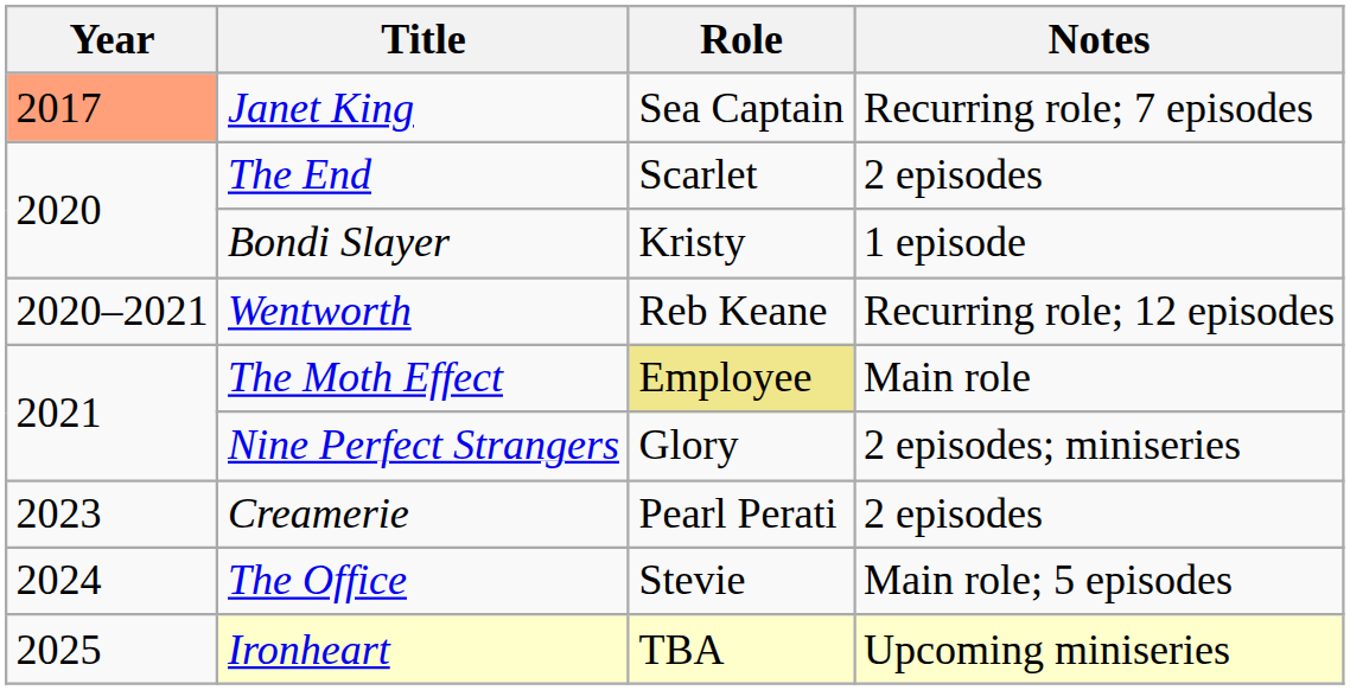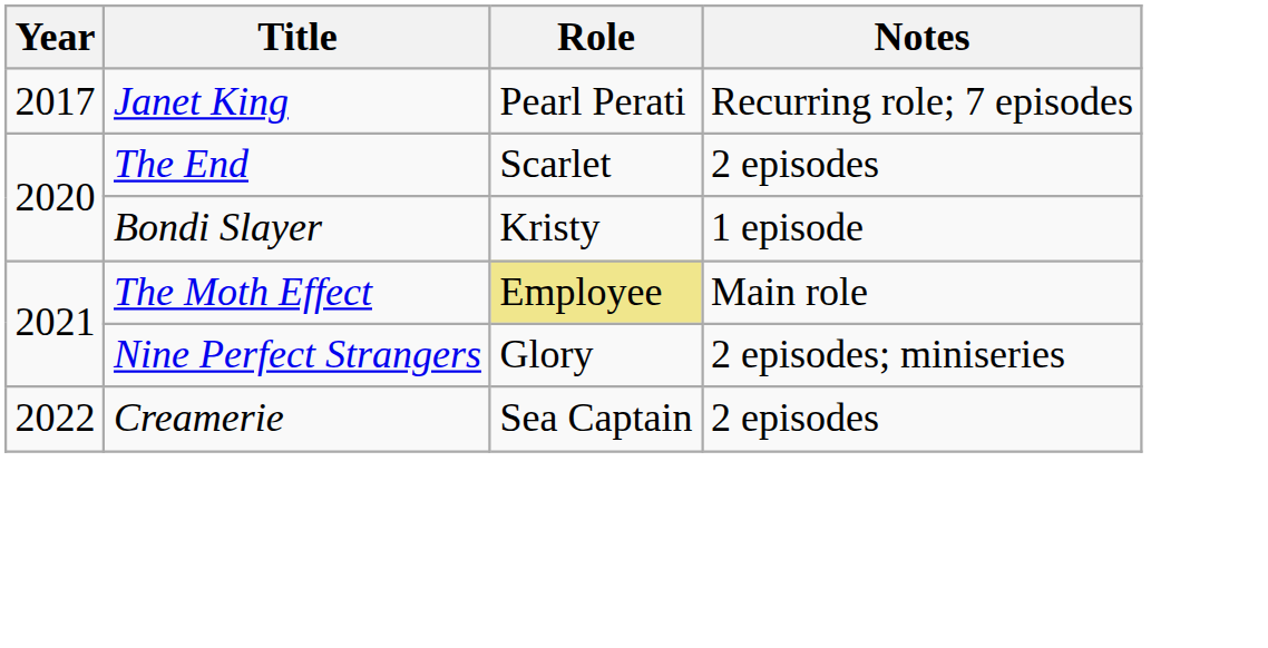 <table class="wikitable plainrowheaders sortable">
 <tr>
 <th scope="col">Year</th>
 <th scope="col">Title</th>
 <th scope="col">Role</th>
 <th scope="col" class="unsortable">Notes</th>
 </tr>
 <tr>
-<td style="background: lightsalmon;">2017</td>
+<td>2017</td>
 <td><em><a href='#'>Janet King</a></em></td>
-<td>Sea Captain</td>
+<td>Pearl Perati</td>
 <td>Recurring role; 7 episodes</td>
 </tr>
 <tr>
 <td rowspan="2">2020</td>
 <td><em><a href='#'>The End</a></em></td>
 <td>Scarlet</td>
 <td>2 episodes</td>
 </tr>
 <tr>
 <td><em>Bondi Slayer</em></td>
 <td>Kristy</td>
 <td>1 episode</td>
 </tr>
 <tr>
-<td>2020–2021</td>
-<td><em><a href='#'>Wentworth</a></em></td>
-<td>Reb Keane</td>
-<td>Recurring role; 12 episodes</td>
-</tr>
-<tr>
 <td rowspan="2">2021</td>
 <td><em><a href='#'>The Moth Effect</a></em></td>
 <td style="background: khaki;">Employee</td>
 <td>Main role</td>
 </tr>
 <tr>
 <td><em><a href='#'>Nine Perfect Strangers</a></em></td>
 <td>Glory</td>
 <td>2 episodes; miniseries</td>
 </tr>
 <tr>
-<td>2023</td>
+<td>2022</td>
 <td><em>Creamerie</em></td>
-<td>Pearl Perati</td>
+<td>Sea Captain</td>
 <td>2 episodes</td>
 </tr>
-<tr>
-<td>2024</td>
-<td><em><a href='#'>The Office</a></em></td>
-<td>Stevie</td>
-<td>Main role; 5 episodes</td>
-</tr>
-<tr>
-<td>2025</td>
-<td style="background:#FFFFCC;"><em><a href='#'>Ironheart</a></em></td>
-<td style="background:#FFFFCC;">TBA</td>
-<td style="background:#FFFFCC;">Upcoming miniseries</td>
-</tr>
 </table>
